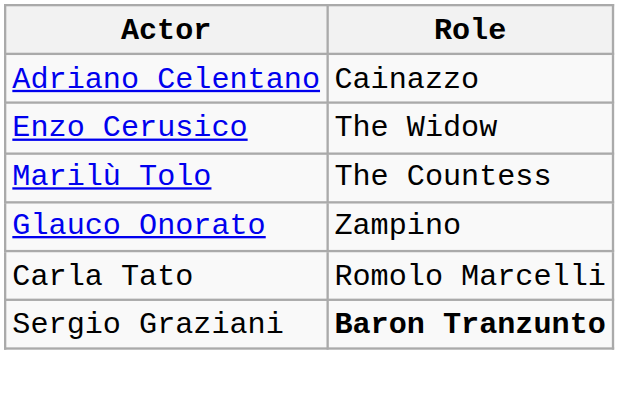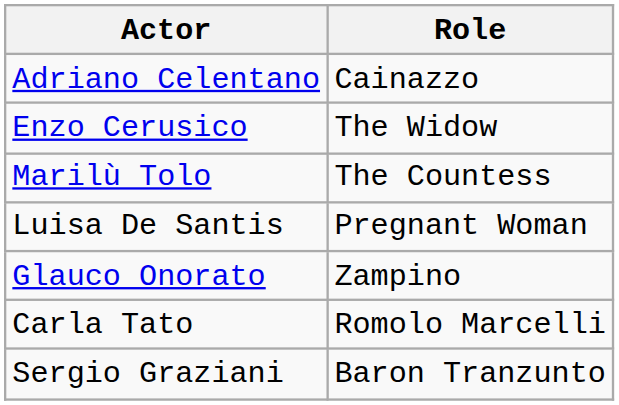 <table class="wikitable" border="1">
 <tr>
 <th>Actor</th>
 <th>Role</th>
 </tr>
 <tr>
 <td><a href='#'>Adriano Celentano</a></td>
 <td>Cainazzo</td>
 </tr>
 <tr>
 <td><a href='#'>Enzo Cerusico</a></td>
 <td>The Widow</td>
 </tr>
 <tr>
 <td><a href='#'>Marilù Tolo</a></td>
 <td>The Countess</td>
 </tr>
 <tr>
+<td>Luisa De Santis</td>
+<td>Pregnant Woman</td>
+</tr>
+<tr>
 <td><a href='#'>Glauco Onorato</a></td>
 <td>Zampino</td>
 </tr>
 <tr>
 <td>Carla Tato</td>
 <td>Romolo Marcelli</td>
 </tr>
 <tr>
 <td>Sergio Graziani</td>
-<td><strong>Baron Tranzunto</strong></td>
+<td>Baron Tranzunto</td>
 </tr>
 </table>
